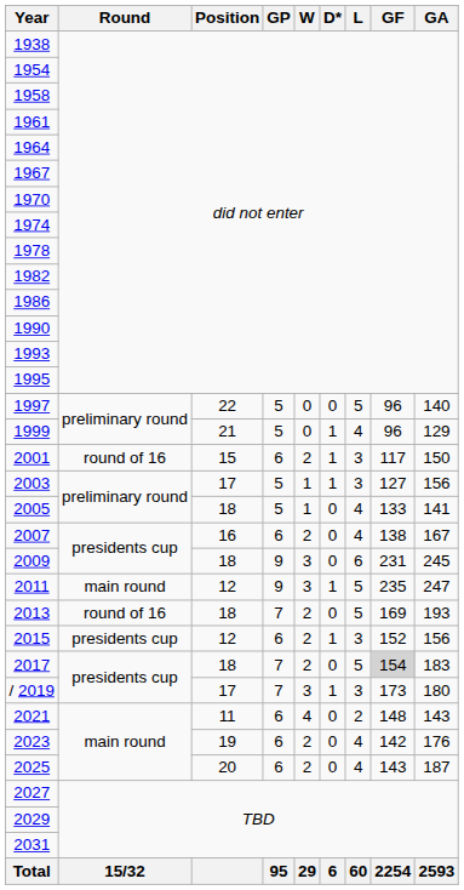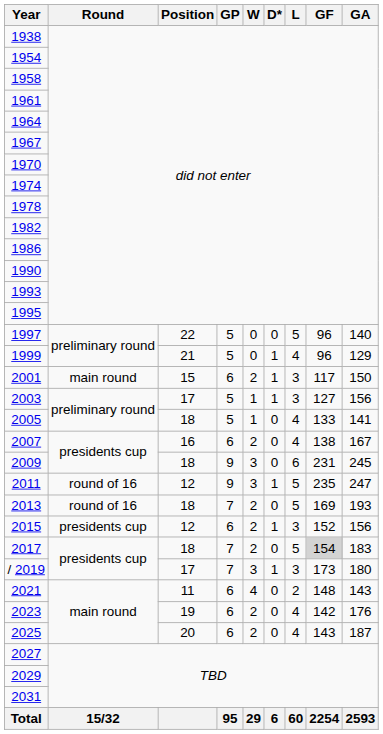 <table class="wikitable" style="text-align: center;">
 <tr>
 <th>Year</th>
 <th>Round</th>
 <th>Position</th>
 <th>GP</th>
 <th>W</th>
 <th>D*</th>
 <th>L</th>
 <th>GF</th>
 <th>GA</th>
 </tr>
 <tr>
 <td> <a href='#'>1938</a></td>
 <td rowspan=14 colspan=8><em>did not enter</em></td>
 </tr>
 <tr>
 <td> <a href='#'>1954</a></td>
 </tr>
 <tr>
 <td> <a href='#'>1958</a></td>
 </tr>
 <tr>
 <td> <a href='#'>1961</a></td>
 </tr>
 <tr>
 <td> <a href='#'>1964</a></td>
 </tr>
 <tr>
 <td> <a href='#'>1967</a></td>
 </tr>
 <tr>
 <td> <a href='#'>1970</a></td>
 </tr>
 <tr>
 <td> <a href='#'>1974</a></td>
 </tr>
 <tr>
 <td> <a href='#'>1978</a></td>
 </tr>
 <tr>
 <td> <a href='#'>1982</a></td>
 </tr>
 <tr>
 <td> <a href='#'>1986</a></td>
 </tr>
 <tr>
 <td> <a href='#'>1990</a></td>
 </tr>
 <tr>
 <td> <a href='#'>1993</a></td>
 </tr>
 <tr>
 <td> <a href='#'>1995</a></td>
 </tr>
 <tr>
 <td> <a href='#'>1997</a></td>
 <td rowspan=2>preliminary round</td>
 <td>22</td>
 <td>5</td>
 <td>0</td>
 <td>0</td>
 <td>5</td>
 <td>96</td>
 <td>140</td>
 </tr>
 <tr>
 <td> <a href='#'>1999</a></td>
 <td>21</td>
 <td>5</td>
 <td>0</td>
 <td>1</td>
 <td>4</td>
 <td>96</td>
 <td>129</td>
 </tr>
 <tr>
 <td> <a href='#'>2001</a></td>
-<td>round of 16</td>
+<td>main round</td>
 <td>15</td>
 <td>6</td>
 <td>2</td>
 <td>1</td>
 <td>3</td>
 <td>117</td>
 <td>150</td>
 </tr>
 <tr>
 <td> <a href='#'>2003</a></td>
 <td rowspan=2>preliminary round</td>
 <td>17</td>
 <td>5</td>
 <td>1</td>
 <td>1</td>
 <td>3</td>
 <td>127</td>
 <td>156</td>
 </tr>
 <tr>
 <td> <a href='#'>2005</a></td>
 <td>18</td>
 <td>5</td>
 <td>1</td>
 <td>0</td>
 <td>4</td>
 <td>133</td>
 <td>141</td>
 </tr>
 <tr>
 <td> <a href='#'>2007</a></td>
 <td rowspan=2>presidents cup</td>
 <td>16</td>
 <td>6</td>
 <td>2</td>
 <td>0</td>
 <td>4</td>
 <td>138</td>
 <td>167</td>
 </tr>
 <tr>
 <td> <a href='#'>2009</a></td>
 <td>18</td>
 <td>9</td>
 <td>3</td>
 <td>0</td>
 <td>6</td>
 <td>231</td>
 <td>245</td>
 </tr>
 <tr>
 <td> <a href='#'>2011</a></td>
-<td>main round</td>
+<td>round of 16</td>
 <td>12</td>
 <td>9</td>
 <td>3</td>
 <td>1</td>
 <td>5</td>
 <td>235</td>
 <td>247</td>
 </tr>
 <tr>
 <td> <a href='#'>2013</a></td>
 <td>round of 16</td>
 <td>18</td>
 <td>7</td>
 <td>2</td>
 <td>0</td>
 <td>5</td>
 <td>169</td>
 <td>193</td>
 </tr>
 <tr>
 <td> <a href='#'>2015</a></td>
 <td>presidents cup</td>
 <td>12</td>
 <td>6</td>
 <td>2</td>
 <td>1</td>
 <td>3</td>
 <td>152</td>
 <td>156</td>
 </tr>
 <tr>
 <td> <a href='#'>2017</a></td>
 <td rowspan=2>presidents cup</td>
 <td>18</td>
 <td>7</td>
 <td>2</td>
 <td>0</td>
 <td>5</td>
 <td style="background: lightgrey;">154</td>
 <td>183</td>
 </tr>
 <tr>
 <td>/ <a href='#'>2019</a></td>
 <td>17</td>
 <td>7</td>
 <td>3</td>
 <td>1</td>
 <td>3</td>
 <td>173</td>
 <td>180</td>
 </tr>
 <tr>
 <td> <a href='#'>2021</a></td>
 <td rowspan=3>main round</td>
 <td>11</td>
 <td>6</td>
 <td>4</td>
 <td>0</td>
 <td>2</td>
 <td>148</td>
 <td>143</td>
 </tr>
 <tr>
 <td>  <a href='#'>2023</a></td>
 <td>19</td>
 <td>6</td>
 <td>2</td>
 <td>0</td>
 <td>4</td>
 <td>142</td>
 <td>176</td>
 </tr>
 <tr>
 <td>   <a href='#'>2025</a></td>
 <td>20</td>
 <td>6</td>
 <td>2</td>
 <td>0</td>
 <td>4</td>
 <td>143</td>
 <td>187</td>
 </tr>
 <tr>
 <td> <a href='#'>2027</a></td>
 <td rowspan=3 colspan=8><em>TBD</em></td>
 </tr>
 <tr>
 <td>  <a href='#'>2029</a></td>
 </tr>
 <tr>
 <td>   <a href='#'>2031</a></td>
 </tr>
 <tr>
 <th>Total</th>
 <th>15/32</th>
 <th></th>
 <th>95</th>
 <th>29</th>
 <th>6</th>
 <th>60</th>
 <th>2254</th>
 <th>2593</th>
 </tr>
 </table>
